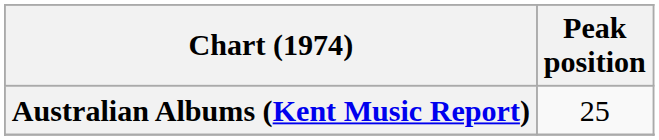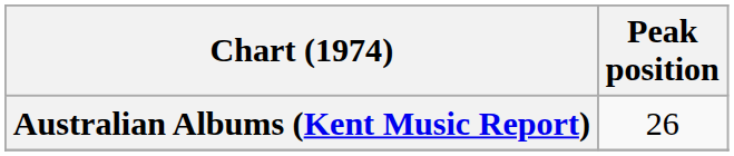 <table class="wikitable sortable plainrowheaders" style="text-align:center">
 <tr>
 <th>Chart (1974)</th>
 <th>Peak<br>position</th>
 </tr>
 <tr>
 <th scope="row">Australian Albums (<a href='#'>Kent Music Report</a>)</th>
-<td>25</td>
+<td>26</td>
 </tr>
 <tr>
 </tr>
 <tr>
 </tr>
 </table>
